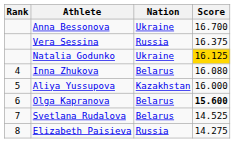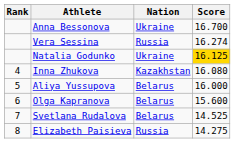 <table class="wikitable sortable" style="text-align:center">
 <tr>
 <th>Rank</th>
 <th>Athlete</th>
 <th>Nation</th>
 <th>Score</th>
 </tr>
 <tr>
 <td></td>
 <td align=left><a href='#'>Anna Bessonova</a></td>
 <td align=left> <a href='#'>Ukraine</a></td>
 <td>16.700</td>
 </tr>
 <tr>
 <td></td>
 <td align=left><a href='#'>Vera Sessina</a></td>
 <td align=left> <a href='#'>Russia</a></td>
-<td>16.375</td>
+<td>16.274</td>
 </tr>
 <tr>
 <td></td>
 <td align=left><a href='#'>Natalia Godunko</a></td>
 <td align=left> <a href='#'>Ukraine</a></td>
 <td style="background: gold;">16.125</td>
 </tr>
 <tr>
 <td>4</td>
 <td align=left><a href='#'>Inna Zhukova</a></td>
-<td align=left> <a href='#'>Belarus</a></td>
+<td align=left> <a href='#'>Kazakhstan</a></td>
 <td>16.080</td>
 </tr>
 <tr>
 <td>5</td>
 <td align=left><a href='#'>Aliya Yussupova</a></td>
-<td align=left> <a href='#'>Kazakhstan</a></td>
+<td align=left> <a href='#'>Belarus</a></td>
 <td>16.000</td>
 </tr>
 <tr>
 <td>6</td>
 <td align=left><a href='#'>Olga Kapranova</a></td>
 <td align=left> <a href='#'>Belarus</a></td>
-<td><strong>15.600</strong></td>
+<td>15.600</td>
 </tr>
 <tr>
 <td>7</td>
 <td align=left><a href='#'>Svetlana Rudalova</a></td>
 <td align=left> <a href='#'>Belarus</a></td>
 <td>14.525</td>
 </tr>
 <tr>
 <td>8</td>
 <td align=left><a href='#'>Elizabeth Paisieva</a></td>
 <td align=left> <a href='#'>Russia</a></td>
 <td>14.275</td>
 </tr>
 </table>
